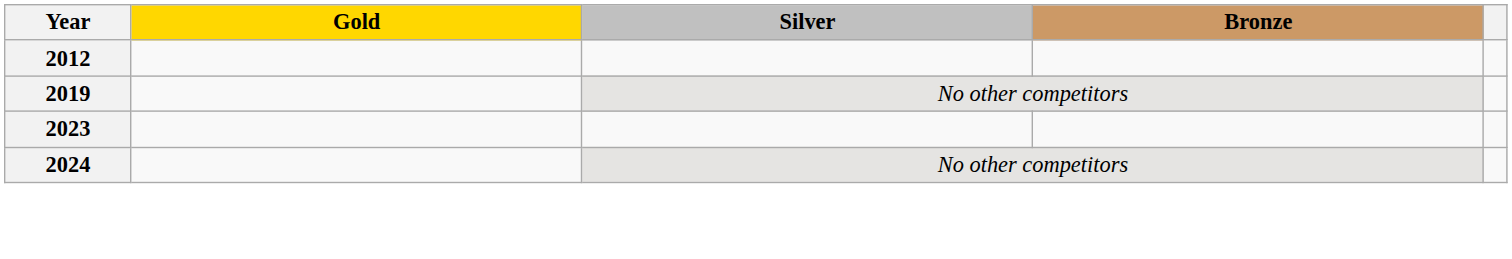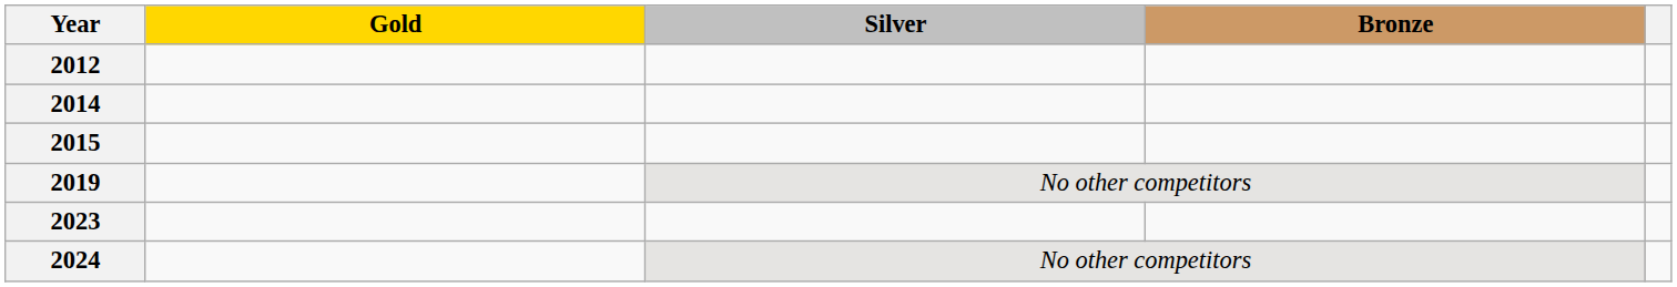 <table class="wikitable unsortable" style="text-align:left; width:85%">
 <tr>
 <th scope="col" style="text-align:center">Year</th>
 <td scope="col" style="text-align:center; width:30%; background:gold"><strong>Gold</strong></td>
 <td scope="col" style="text-align:center; width:30%; background:silver"><strong>Silver</strong></td>
 <td scope="col" style="text-align:center; width:30%; background:#c96"><strong>Bronze</strong></td>
 <th scope="col" style="text-align:center"></th>
 </tr>
 <tr>
 <th scope="row">2012</th>
+<td></td>
+<td></td>
+<td></td>
+<td></td>
+</tr>
+<tr>
+<th scope="row">2014</th>
+<td></td>
+<td></td>
+<td></td>
+<td></td>
+</tr>
+<tr>
+<th scope="row">2015</th>
 <td></td>
 <td></td>
 <td></td>
 <td></td>
 </tr>
 <tr>
 <th scope="row">2019</th>
 <td></td>
 <td colspan=2 align="center" bgcolor="e5e4e2"><em>No other competitors</em></td>
 <td></td>
 </tr>
 <tr>
 <th scope="row">2023</th>
 <td></td>
 <td></td>
 <td></td>
 <td></td>
 </tr>
 <tr>
 <th scope="row">2024</th>
 <td></td>
 <td colspan=2 align="center" bgcolor="e5e4e2"><em>No other competitors</em></td>
 <td></td>
 </tr>
 </table>
